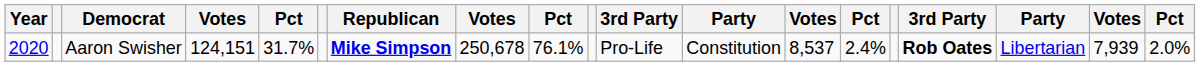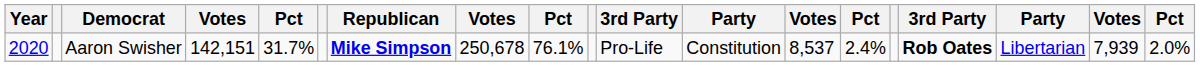 <table class="wikitable" style="margin:0.5em ; font-size:95%">
 <tr>
 <th>Year</th>
 <th></th>
 <th>Democrat</th>
 <th>Votes</th>
 <th>Pct</th>
 <th></th>
 <th>Republican</th>
 <th>Votes</th>
 <th>Pct</th>
 <th></th>
 <th>3rd Party</th>
 <th>Party</th>
 <th>Votes</th>
 <th>Pct</th>
 <th></th>
 <th>3rd Party</th>
 <th>Party</th>
 <th>Votes</th>
 <th>Pct</th>
 </tr>
 <tr>
 <td><a href='#'>2020</a></td>
 <td></td>
 <td>Aaron Swisher</td>
-<td>124,151</td>
+<td>142,151</td>
 <td>31.7%</td>
 <td></td>
 <td><strong><a href='#'>Mike Simpson</a></strong></td>
 <td>250,678</td>
 <td>76.1%</td>
 <td></td>
 <td>Pro-Life</td>
 <td>Constitution</td>
 <td>8,537</td>
 <td>2.4%</td>
 <td></td>
 <td><strong>Rob Oates</strong></td>
 <td><a href='#'>Libertarian</a></td>
 <td>7,939</td>
 <td>2.0%</td>
 </tr>
 </table>
